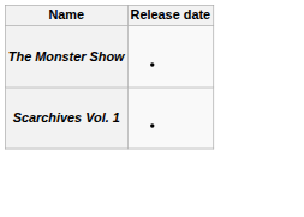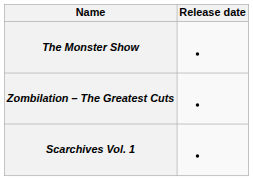 <table class="wikitable plainrowheaders">
 <tr>
 <th>Name</th>
 <th>Release date</th>
 </tr>
 <tr>
 <th scope="row"><em>The Monster Show</em></th>
 <td><br><ul><li></li></ul></td>
 </tr>
 <tr>
+<th scope="row"><em>Zombilation – The Greatest Cuts</em></th>
+<td><br><ul><li></li></ul></td>
+</tr>
+<tr>
 <th scope="row"><em>Scarchives Vol. 1</em></th>
 <td><br><ul><li></li></ul></td>
 </tr>
 </table>
